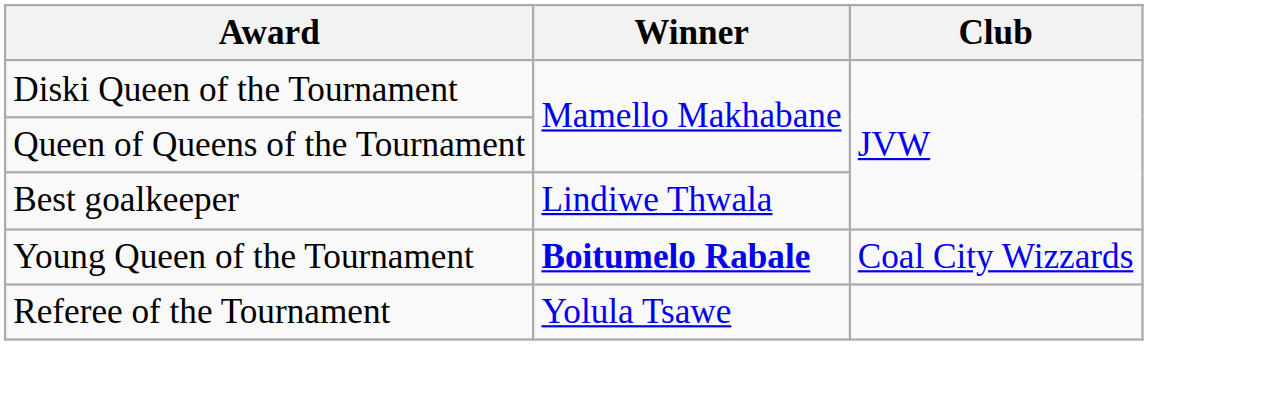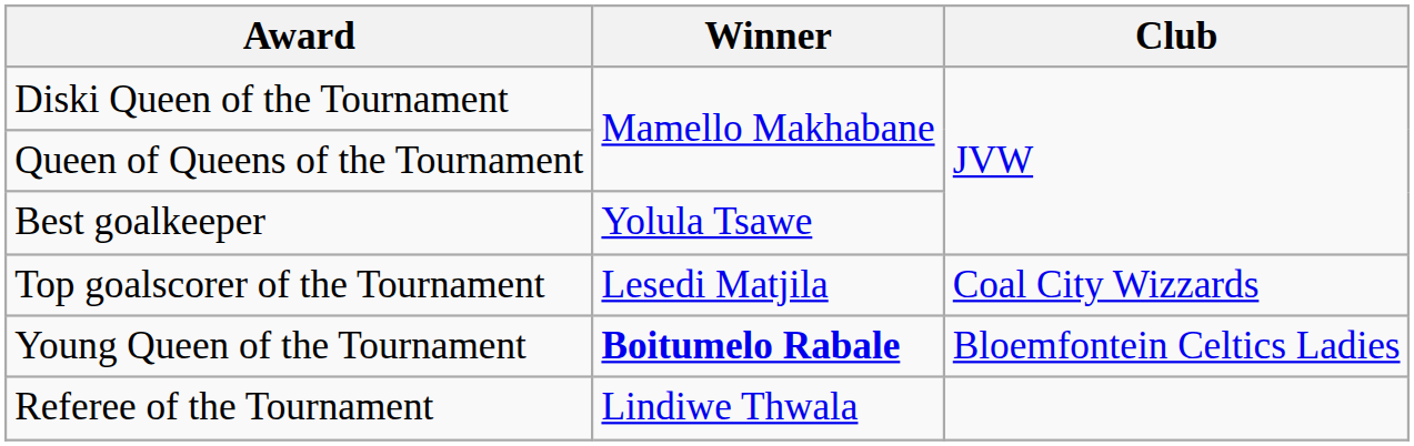 <table class="wikitable">
 <tr>
 <th>Award</th>
 <th>Winner</th>
 <th>Club</th>
 </tr>
 <tr>
 <td>Diski Queen of the Tournament</td>
 <td rowspan="2"><a href='#'>Mamello Makhabane</a></td>
 <td rowspan="3"><a href='#'>JVW</a></td>
 </tr>
 <tr>
 <td>Queen of Queens of the Tournament</td>
 </tr>
 <tr>
 <td>Best goalkeeper</td>
-<td><a href='#'>Lindiwe Thwala</a></td>
+<td><a href='#'>Yolula Tsawe</a></td>
+</tr>
+<tr>
+<td>Top goalscorer of the Tournament</td>
+<td><a href='#'>Lesedi Matjila</a></td>
+<td><a href='#'>Coal City Wizzards</a></td>
 </tr>
 <tr>
 <td>Young Queen of the Tournament</td>
 <td><strong><a href='#'>Boitumelo Rabale</a></strong></td>
-<td><a href='#'>Coal City Wizzards</a></td>
+<td><a href='#'>Bloemfontein Celtics Ladies</a></td>
 </tr>
 <tr>
 <td>Referee of the Tournament</td>
-<td><a href='#'>Yolula Tsawe</a></td>
+<td><a href='#'>Lindiwe Thwala</a></td>
 </tr>
 </table>
